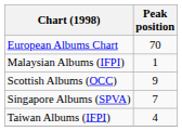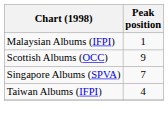 <table class="wikitable sortable">
 <tr>
 <th>Chart (1998)</th>
 <th>Peak<br>position</th>
-</tr>
-<tr>
-<td><a href='#'>European Albums Chart</a></td>
-<td style="text-align:center;">70</td>
 </tr>
 <tr>
 <td>Malaysian Albums (<a href='#'>IFPI</a>)</td>
 <td style="text-align:center;">1</td>
 </tr>
 <tr>
 <td align="left">Scottish Albums (<a href='#'>OCC</a>)</td>
 <td align="center">9</td>
 </tr>
 <tr>
 <td>Singapore Albums (<a href='#'>SPVA</a>)</td>
 <td align="center">7</td>
 </tr>
 <tr>
 <td>Taiwan Albums (<a href='#'>IFPI</a>)</td>
 <td style="text-align:center;">4</td>
 </tr>
 <tr>
 </tr>
 </table>
